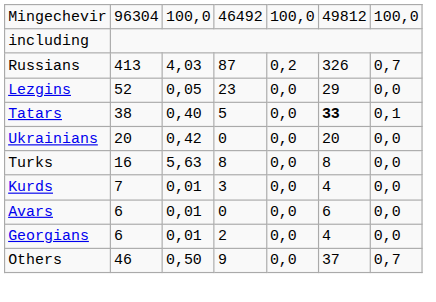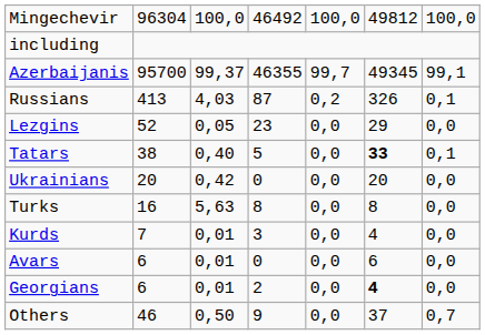 <table class="wikitable">
 <tr>
 <td>Mingechevir</td>
 <td>96304</td>
 <td>100,0</td>
 <td>46492</td>
 <td>100,0</td>
 <td>49812</td>
 <td>100,0</td>
 </tr>
 <tr>
 <td>including</td>
 <td colspan="6"></td>
 </tr>
 <tr>
+<td><a href='#'>Azerbaijanis</a></td>
+<td>95700</td>
+<td>99,37</td>
+<td>46355</td>
+<td>99,7</td>
+<td>49345</td>
+<td>99,1</td>
+</tr>
+<tr>
 <td>Russians</td>
 <td>413</td>
 <td>4,03</td>
 <td>87</td>
 <td>0,2</td>
 <td>326</td>
-<td>0,7</td>
+<td>0,1</td>
 </tr>
 <tr>
 <td><a href='#'>Lezgins</a></td>
 <td>52</td>
 <td>0,05</td>
 <td>23</td>
 <td>0,0</td>
 <td>29</td>
 <td>0,0</td>
 </tr>
 <tr>
 <td><a href='#'>Tatars</a></td>
 <td>38</td>
 <td>0,40</td>
 <td>5</td>
 <td>0,0</td>
 <td><strong>33</strong></td>
 <td>0,1</td>
 </tr>
 <tr>
 <td><a href='#'>Ukrainians</a></td>
 <td>20</td>
 <td>0,42</td>
 <td>0</td>
 <td>0,0</td>
 <td>20</td>
 <td>0,0</td>
 </tr>
 <tr>
 <td>Turks</td>
 <td>16</td>
 <td>5,63</td>
 <td>8</td>
 <td>0,0</td>
 <td>8</td>
 <td>0,0</td>
 </tr>
 <tr>
 <td><a href='#'>Kurds</a></td>
 <td>7</td>
 <td>0,01</td>
 <td>3</td>
 <td>0,0</td>
 <td>4</td>
 <td>0,0</td>
 </tr>
 <tr>
 <td><a href='#'>Avars</a></td>
 <td>6</td>
 <td>0,01</td>
 <td>0</td>
 <td>0,0</td>
 <td>6</td>
 <td>0,0</td>
 </tr>
 <tr>
 <td><a href='#'>Georgians</a></td>
 <td>6</td>
 <td>0,01</td>
 <td>2</td>
 <td>0,0</td>
-<td>4</td>
+<td><strong>4</strong></td>
 <td>0,0</td>
 </tr>
 <tr>
 <td>Others</td>
 <td>46</td>
 <td>0,50</td>
 <td>9</td>
 <td>0,0</td>
 <td>37</td>
 <td>0,7</td>
 </tr>
 </table>
